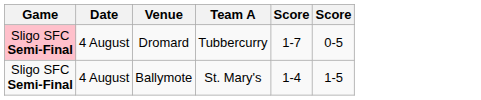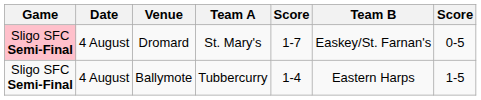 <table class="wikitable">
 <tr>
 <th>Game</th>
 <th>Date</th>
 <th>Venue</th>
 <th>Team A</th>
 <th>Score</th>
+<th>Team B</th>
 <th>Score</th>
 </tr>
 <tr align="center">
 <td style="background: pink;">Sligo SFC<br><strong>Semi-Final</strong></td>
 <td>4 August</td>
 <td>Dromard</td>
-<td>Tubbercurry</td>
+<td>St. Mary's</td>
 <td>1-7</td>
+<td>Easkey/St. Farnan's</td>
 <td>0-5</td>
 </tr>
 <tr align="center">
 <td>Sligo SFC<br><strong>Semi-Final</strong></td>
 <td>4 August</td>
 <td>Ballymote</td>
-<td>St. Mary's</td>
+<td>Tubbercurry</td>
 <td>1-4</td>
+<td>Eastern Harps</td>
 <td>1-5</td>
 </tr>
 </table>
